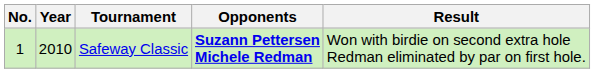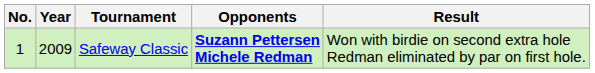 <table class="wikitable" style="font-size:95%;">
 <tr>
 <th>No.</th>
 <th>Year</th>
 <th>Tournament</th>
 <th>Opponents</th>
 <th>Result</th>
 </tr>
 <tr style="background:#D0F0C0;">
 <td align=center>1</td>
-<td>2010</td>
+<td>2009</td>
 <td><a href='#'>Safeway Classic</a></td>
 <td><strong> <a href='#'>Suzann Pettersen</a><br> <a href='#'>Michele Redman</a></strong></td>
 <td>Won with birdie on second extra hole<br>Redman eliminated by par on first hole.</td>
 </tr>
 </table>
